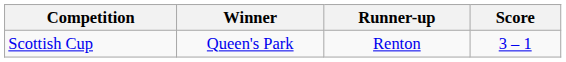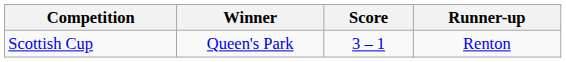 <table class="wikitable" style="text-align: center;">
 <tr>
 <th width=160>Competition</th>
 <th width=135>Winner</th>
+<th width=80>Score</th>
 <th width=135>Runner-up</th>
-<th width=80>Score</th>
 </tr>
 <tr>
 <td align=left><a href='#'>Scottish Cup</a></td>
 <td><a href='#'>Queen's Park</a></td>
+<td><a href='#'>3 – 1</a></td>
 <td><a href='#'>Renton</a></td>
-<td><a href='#'>3 – 1</a></td>
 </tr>
 </table>
